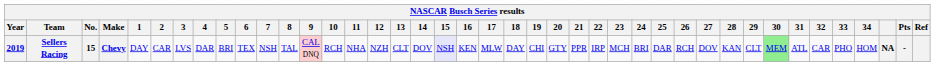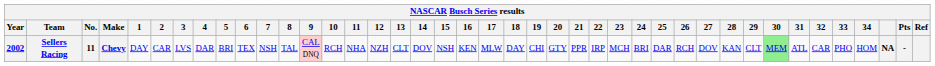 <table class="wikitable" style="text-align:center; font-size:75%">
 <tr>
 <th colspan=42><a href='#'>NASCAR</a> <a href='#'>Busch Series</a> results</th>
 </tr>
 <tr>
 <th>Year</th>
 <th>Team</th>
 <th>No.</th>
 <th>Make</th>
 <th>1</th>
 <th>2</th>
 <th>3</th>
 <th>4</th>
 <th>5</th>
 <th>6</th>
 <th>7</th>
 <th>8</th>
 <th>9</th>
 <th>10</th>
 <th>11</th>
 <th>12</th>
 <th>13</th>
 <th>14</th>
 <th>15</th>
 <th>16</th>
 <th>17</th>
 <th>18</th>
 <th>19</th>
 <th>20</th>
 <th>21</th>
 <th>22</th>
 <th>23</th>
 <th>24</th>
 <th>25</th>
 <th>26</th>
 <th>27</th>
 <th>28</th>
 <th>29</th>
 <th>30</th>
 <th>31</th>
 <th>32</th>
 <th>33</th>
 <th>34</th>
 <th></th>
 <th>Pts</th>
 <th>Ref</th>
 </tr>
 <tr>
-<th><a href='#'>2019</a></th>
+<th><a href='#'>2002</a></th>
 <th><a href='#'>Sellers Racing</a></th>
-<th>15</th>
+<th>11</th>
 <th><a href='#'>Chevy</a></th>
 <td><a href='#'>DAY</a></td>
 <td><a href='#'>CAR</a></td>
 <td><a href='#'>LVS</a></td>
 <td><a href='#'>DAR</a></td>
 <td><a href='#'>BRI</a></td>
 <td><a href='#'>TEX</a></td>
 <td><a href='#'>NSH</a></td>
 <td><a href='#'>TAL</a></td>
 <td style="background:#FFCFCF;"><a href='#'>CAL</a><br><small>DNQ</small></td>
 <td><a href='#'>RCH</a></td>
 <td><a href='#'>NHA</a></td>
 <td><a href='#'>NZH</a></td>
 <td><a href='#'>CLT</a></td>
 <td><a href='#'>DOV</a></td>
-<td style="background: lavender;"><a href='#'>NSH</a></td>
+<td><a href='#'>NSH</a></td>
 <td><a href='#'>KEN</a></td>
 <td><a href='#'>MLW</a></td>
 <td><a href='#'>DAY</a></td>
 <td><a href='#'>CHI</a></td>
 <td><a href='#'>GTY</a></td>
 <td><a href='#'>PPR</a></td>
 <td><a href='#'>IRP</a></td>
 <td><a href='#'>MCH</a></td>
 <td><a href='#'>BRI</a></td>
 <td><a href='#'>DAR</a></td>
 <td><a href='#'>RCH</a></td>
 <td><a href='#'>DOV</a></td>
 <td><a href='#'>KAN</a></td>
 <td><a href='#'>CLT</a></td>
 <td style="background: lightgreen;"><a href='#'>MEM</a></td>
 <td><a href='#'>ATL</a></td>
 <td><a href='#'>CAR</a></td>
 <td><a href='#'>PHO</a></td>
 <td><a href='#'>HOM</a></td>
 <th>NA</th>
 <th>-</th>
 <th></th>
 </tr>
 </table>
